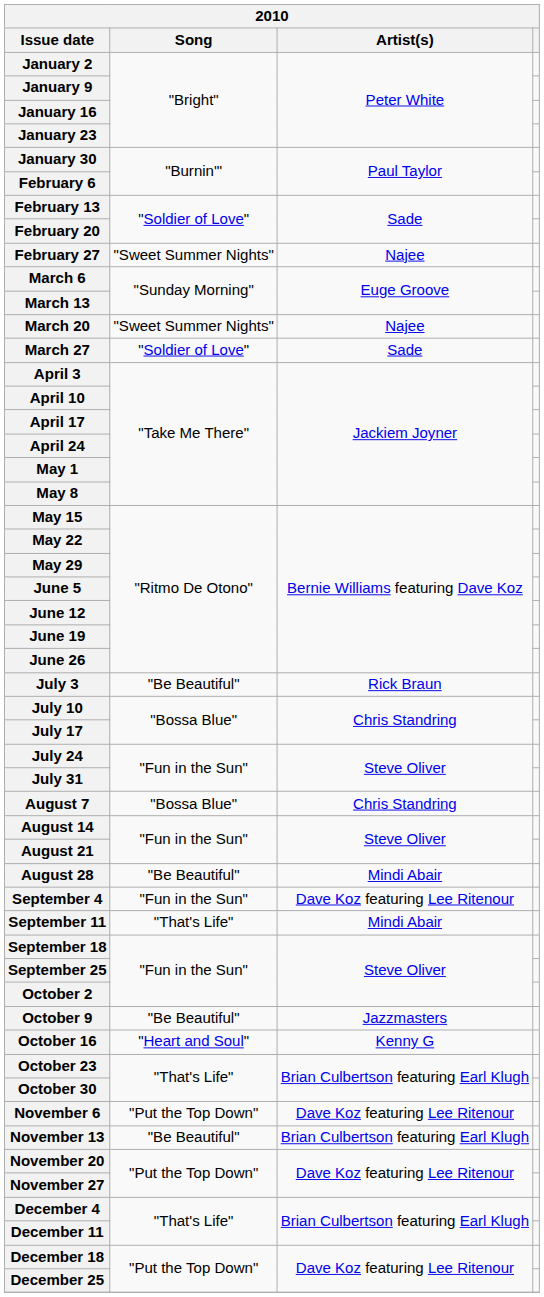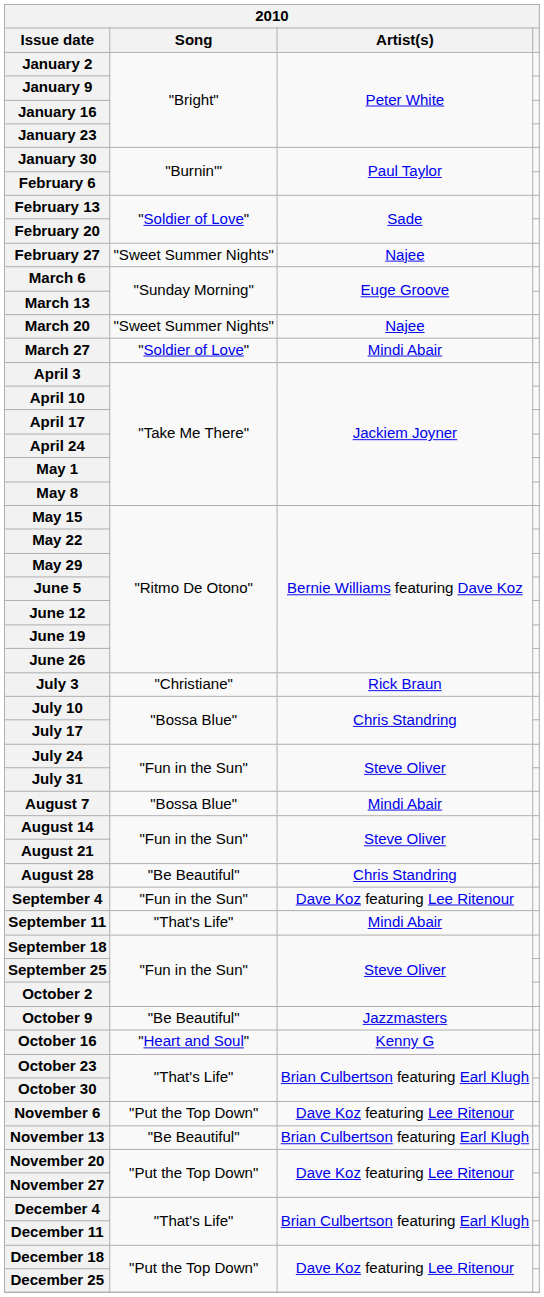 <table class="wikitable plainrowheaders" style="text-align: center;">
 <tr>
 <th colspan="5">2010</th>
 </tr>
 <tr>
 <th scope="col">Issue date</th>
 <th scope="col">Song</th>
 <th scope="col">Artist(s)</th>
 <th scope="col"></th>
 </tr>
 <tr>
 <th scope="row">January 2</th>
 <td rowspan="4">"Bright"</td>
 <td rowspan="4"><a href='#'>Peter White</a></td>
 <td align="center"></td>
 </tr>
 <tr>
 <th scope="row">January 9</th>
 <td align="center"></td>
 </tr>
 <tr>
 <th scope="row">January 16</th>
 <td align="center"></td>
 </tr>
 <tr>
 <th scope="row">January 23</th>
 <td align="center"></td>
 </tr>
 <tr>
 <th scope="row">January 30</th>
 <td rowspan="2">"Burnin'"</td>
 <td rowspan="2"><a href='#'>Paul Taylor</a></td>
 <td align="center"></td>
 </tr>
 <tr>
 <th scope="row">February 6</th>
 <td align="center"></td>
 </tr>
 <tr>
 <th scope="row">February 13</th>
 <td rowspan="2">"<a href='#'>Soldier of Love</a>"</td>
 <td rowspan="2"><a href='#'>Sade</a></td>
 <td align="center"></td>
 </tr>
 <tr>
 <th scope="row">February 20</th>
 <td align="center"></td>
 </tr>
 <tr>
 <th scope="row">February 27</th>
 <td>"Sweet Summer Nights"</td>
 <td><a href='#'>Najee</a></td>
 <td align="center"></td>
 </tr>
 <tr>
 <th scope="row">March 6</th>
 <td rowspan="2">"Sunday Morning"</td>
 <td rowspan="2"><a href='#'>Euge Groove</a></td>
 <td align="center"></td>
 </tr>
 <tr>
 <th scope="row">March 13</th>
 <td align="center"></td>
 </tr>
 <tr>
 <th scope="row">March 20</th>
 <td>"Sweet Summer Nights"</td>
 <td><a href='#'>Najee</a></td>
 <td align="center"></td>
 </tr>
 <tr>
 <th scope="row">March 27</th>
 <td>"<a href='#'>Soldier of Love</a>"</td>
-<td><a href='#'>Sade</a></td>
+<td><a href='#'>Mindi Abair</a></td>
 <td align="center"></td>
 </tr>
 <tr>
 <th scope="row">April 3</th>
 <td rowspan="6">"Take Me There"</td>
 <td rowspan="6"><a href='#'>Jackiem Joyner</a></td>
 <td align="center"></td>
 </tr>
 <tr>
 <th scope="row">April 10</th>
 <td align="center"></td>
 </tr>
 <tr>
 <th scope="row">April 17</th>
 <td align="center"></td>
 </tr>
 <tr>
 <th scope="row">April 24</th>
 <td align="center"></td>
 </tr>
 <tr>
 <th scope="row">May 1</th>
 <td align="center"></td>
 </tr>
 <tr>
 <th scope="row">May 8</th>
 <td align="center"></td>
 </tr>
 <tr>
 <th scope="row">May 15</th>
 <td rowspan="7">"Ritmo De Otono"</td>
 <td rowspan="7"><a href='#'>Bernie Williams</a> featuring <a href='#'>Dave Koz</a></td>
 <td align="center"></td>
 </tr>
 <tr>
 <th scope="row">May 22</th>
 <td align="center"></td>
 </tr>
 <tr>
 <th scope="row">May 29</th>
 <td align="center"></td>
 </tr>
 <tr>
 <th scope="row">June 5</th>
 <td align="center"></td>
 </tr>
 <tr>
 <th scope="row">June 12</th>
 <td align="center"></td>
 </tr>
 <tr>
 <th scope="row">June 19</th>
 <td align="center"></td>
 </tr>
 <tr>
 <th scope="row">June 26</th>
 <td align="center"></td>
 </tr>
 <tr>
 <th scope="row">July 3</th>
-<td>"Be Beautiful"</td>
+<td>"Christiane"</td>
 <td><a href='#'>Rick Braun</a></td>
 <td align="center"></td>
 </tr>
 <tr>
 <th scope="row">July 10</th>
 <td rowspan="2">"Bossa Blue"</td>
 <td rowspan="2"><a href='#'>Chris Standring</a></td>
 <td align="center"></td>
 </tr>
 <tr>
 <th scope="row">July 17</th>
 <td align="center"></td>
 </tr>
 <tr>
 <th scope="row">July 24</th>
 <td rowspan="2">"Fun in the Sun"</td>
 <td rowspan="2"><a href='#'>Steve Oliver</a></td>
 <td align="center"></td>
 </tr>
 <tr>
 <th scope="row">July 31</th>
 <td align="center"></td>
 </tr>
 <tr>
 <th scope="row">August 7</th>
 <td>"Bossa Blue"</td>
-<td><a href='#'>Chris Standring</a></td>
+<td><a href='#'>Mindi Abair</a></td>
 <td align="center"></td>
 </tr>
 <tr>
 <th scope="row">August 14</th>
 <td rowspan="2">"Fun in the Sun"</td>
 <td rowspan="2"><a href='#'>Steve Oliver</a></td>
 <td align="center"></td>
 </tr>
 <tr>
 <th scope="row">August 21</th>
 <td align="center"></td>
 </tr>
 <tr>
 <th scope="row">August 28</th>
 <td>"Be Beautiful"</td>
-<td><a href='#'>Mindi Abair</a></td>
+<td><a href='#'>Chris Standring</a></td>
 <td align="center"></td>
 </tr>
 <tr>
 <th scope="row">September 4</th>
 <td>"Fun in the Sun"</td>
 <td><a href='#'>Dave Koz</a> featuring <a href='#'>Lee Ritenour</a></td>
 <td align="center"></td>
 </tr>
 <tr>
 <th scope="row">September 11</th>
 <td>"That's Life"</td>
 <td><a href='#'>Mindi Abair</a></td>
 <td align="center"></td>
 </tr>
 <tr>
 <th scope="row">September 18</th>
 <td rowspan="3">"Fun in the Sun"</td>
 <td rowspan="3"><a href='#'>Steve Oliver</a></td>
 <td align="center"></td>
 </tr>
 <tr>
 <th scope="row">September 25</th>
 <td align="center"></td>
 </tr>
 <tr>
 <th scope="row">October 2</th>
 <td align="center"></td>
 </tr>
 <tr>
 <th scope="row">October 9</th>
 <td>"Be Beautiful"</td>
 <td><a href='#'>Jazzmasters</a></td>
 <td align="center"></td>
 </tr>
 <tr>
 <th scope="row">October 16</th>
 <td>"<a href='#'>Heart and Soul</a>"</td>
 <td><a href='#'>Kenny G</a></td>
 <td align="center"></td>
 </tr>
 <tr>
 <th scope="row">October 23</th>
 <td rowspan="2">"That's Life"</td>
 <td rowspan="2"><a href='#'>Brian Culbertson</a> featuring <a href='#'>Earl Klugh</a></td>
 <td align="center"></td>
 </tr>
 <tr>
 <th scope="row">October 30</th>
 <td align="center"></td>
 </tr>
 <tr>
 <th scope="row">November 6</th>
 <td>"Put the Top Down"</td>
 <td><a href='#'>Dave Koz</a> featuring <a href='#'>Lee Ritenour</a></td>
 <td align="center"></td>
 </tr>
 <tr>
 <th scope="row">November 13</th>
 <td>"Be Beautiful"</td>
 <td><a href='#'>Brian Culbertson</a> featuring <a href='#'>Earl Klugh</a></td>
 <td align="center"></td>
 </tr>
 <tr>
 <th scope="row">November 20</th>
 <td rowspan="2">"Put the Top Down"</td>
 <td rowspan="2"><a href='#'>Dave Koz</a> featuring <a href='#'>Lee Ritenour</a></td>
 <td align="center"></td>
 </tr>
 <tr>
 <th scope="row">November 27</th>
 <td align="center"></td>
 </tr>
 <tr>
 <th scope="row">December 4</th>
 <td rowspan="2">"That's Life"</td>
 <td rowspan="2"><a href='#'>Brian Culbertson</a> featuring <a href='#'>Earl Klugh</a></td>
 <td align="center"></td>
 </tr>
 <tr>
 <th scope="row">December 11</th>
 <td align="center"></td>
 </tr>
 <tr>
 <th scope="row">December 18</th>
 <td rowspan="2">"Put the Top Down"</td>
 <td rowspan="2"><a href='#'>Dave Koz</a> featuring <a href='#'>Lee Ritenour</a></td>
 <td align="center"></td>
 </tr>
 <tr>
 <th scope="row">December 25</th>
 <td align="center"></td>
 </tr>
 <tr>
 </tr>
 </table>
